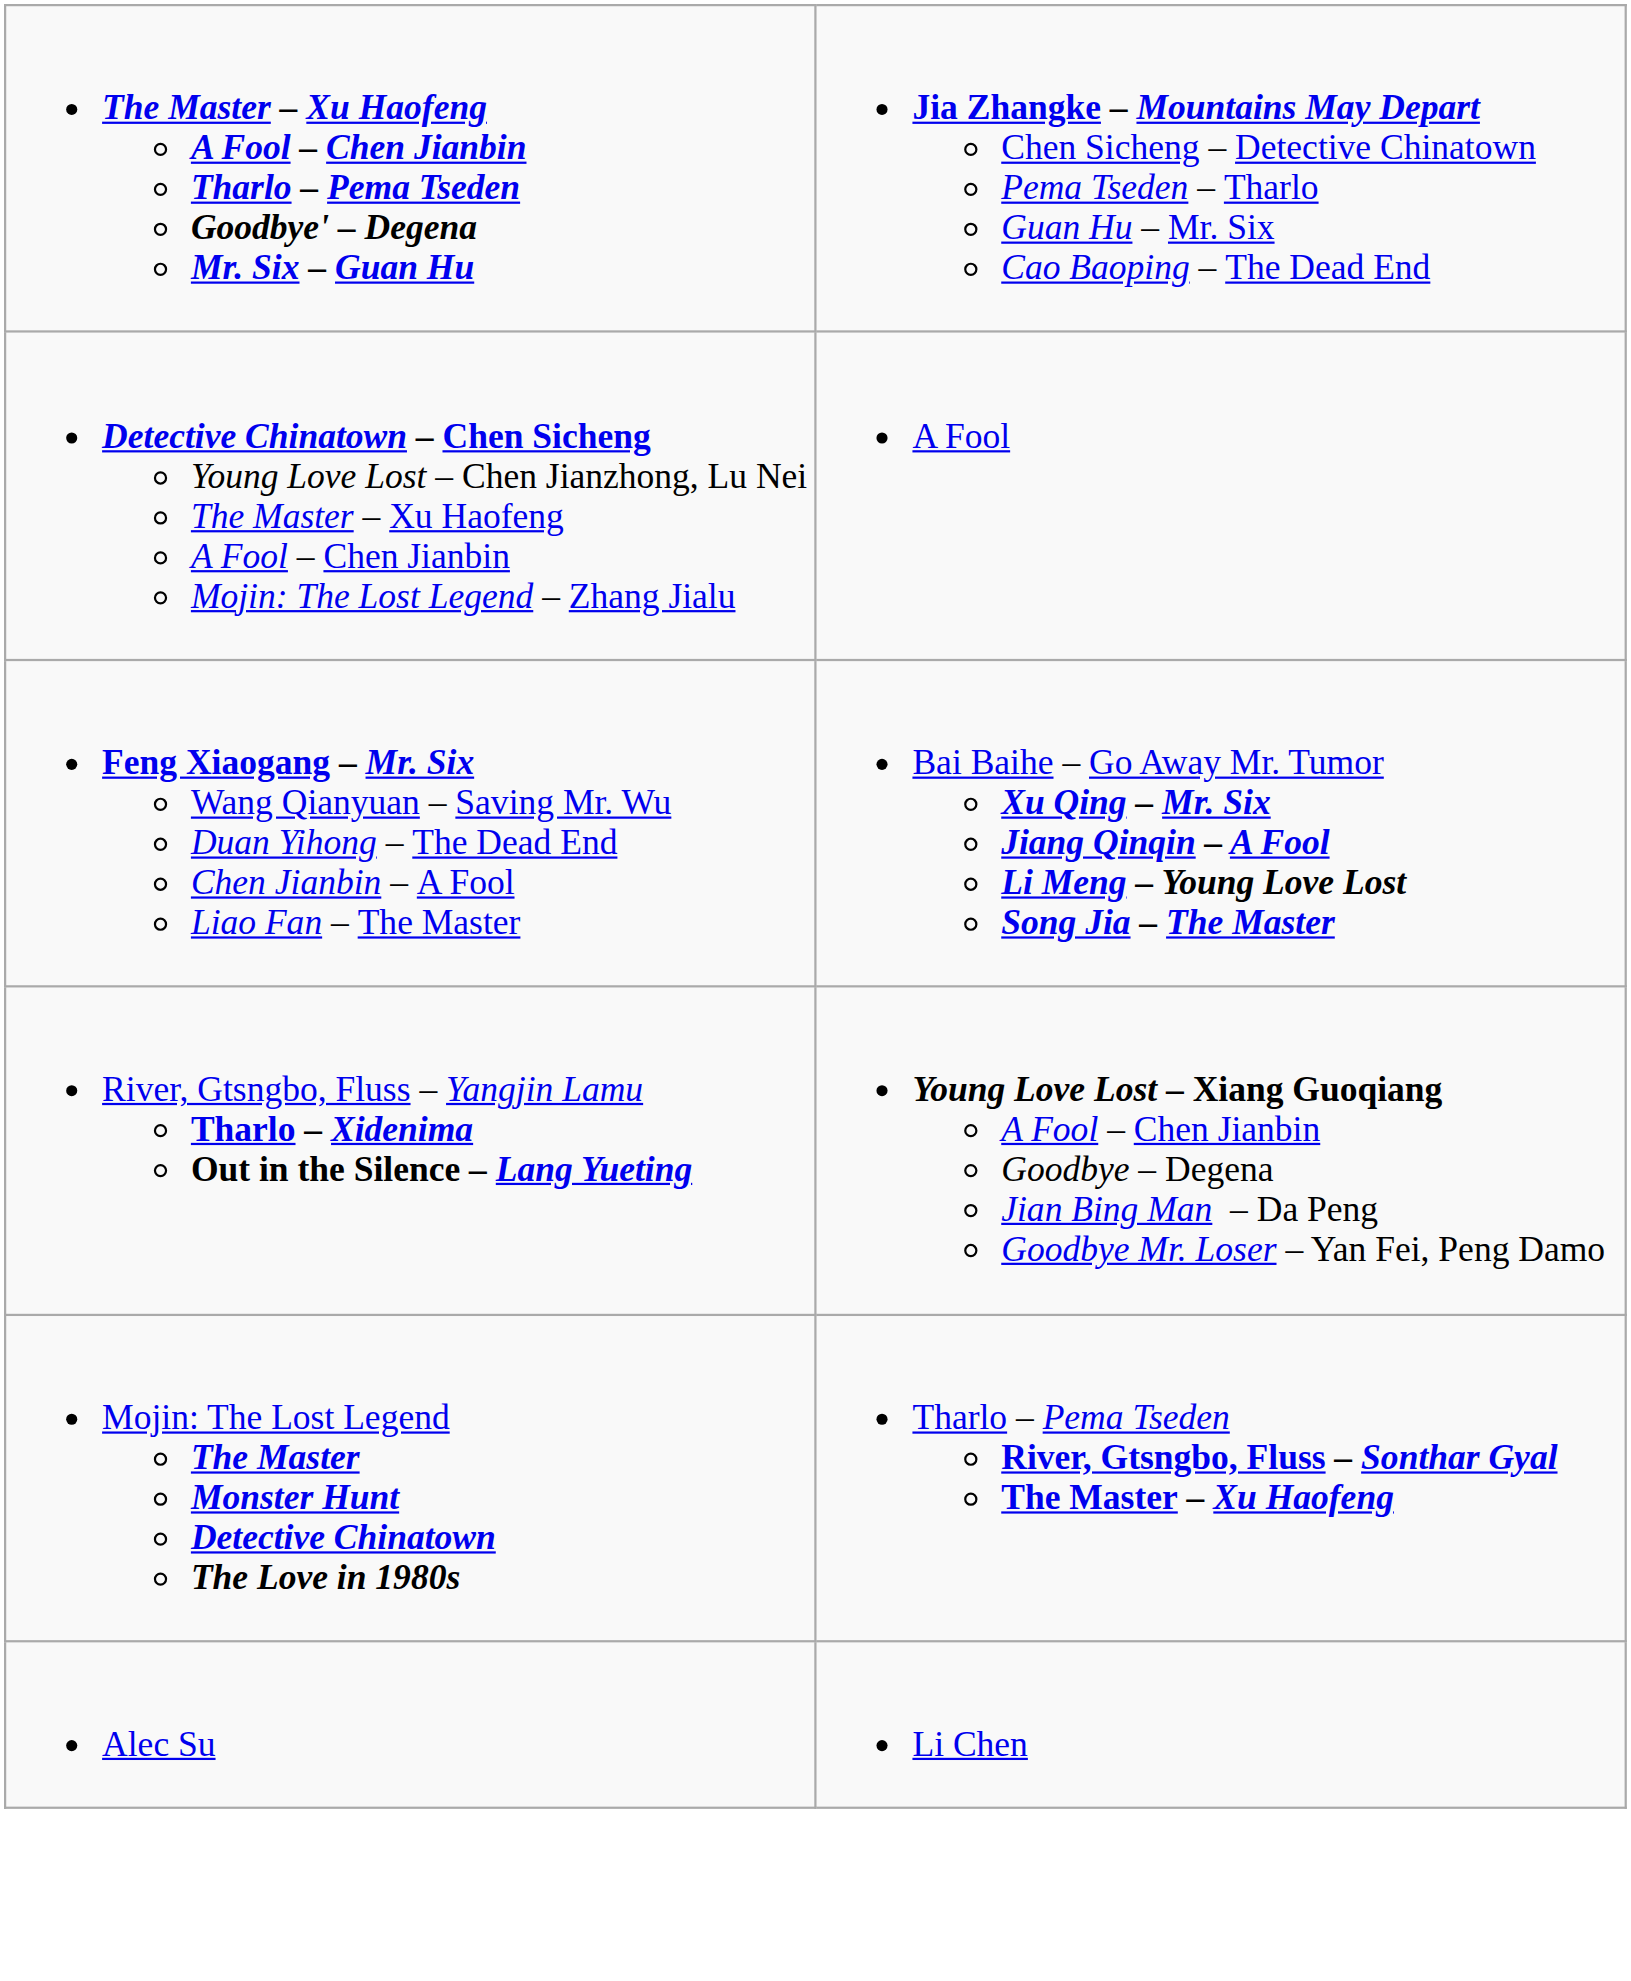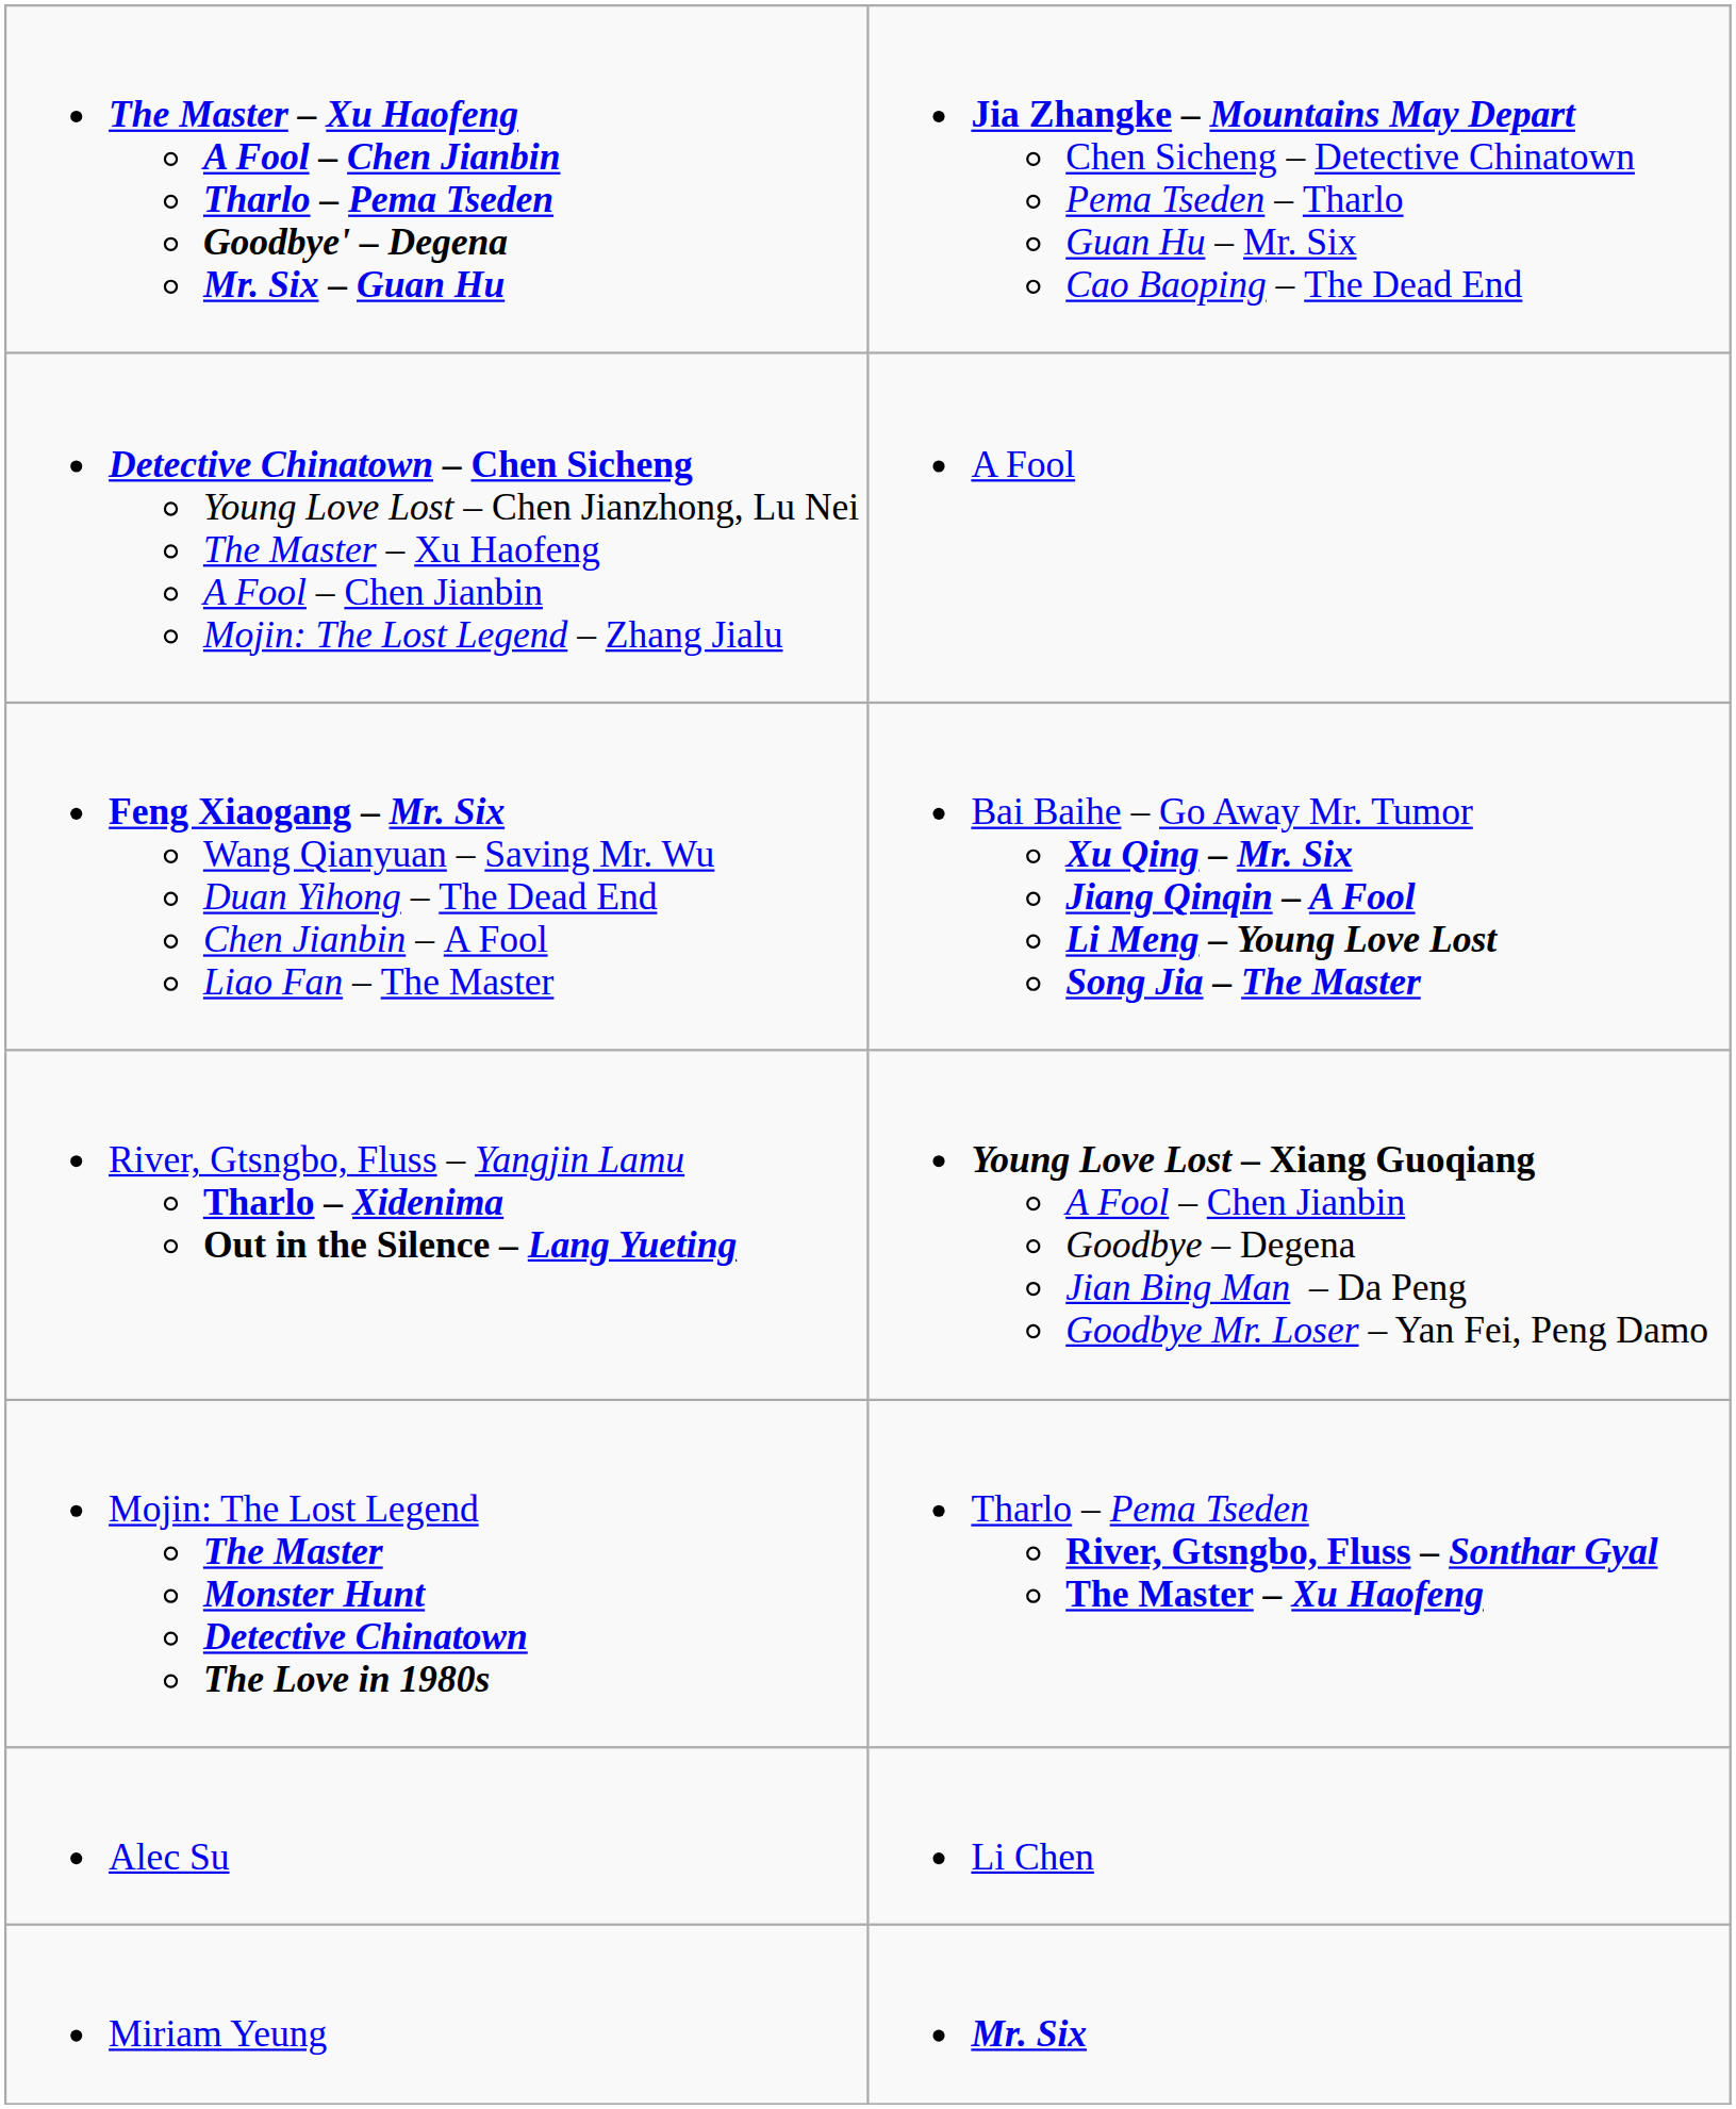 <table class=wikitable>
 <tr>
 <td valign="top" width="50%"><br><ul><li><strong><em><a href='#'>The Master</a><em> – <a href='#'>Xu Haofeng</a><strong><ul><li></em><a href='#'>A Fool</a><em> – <a href='#'>Chen Jianbin</a></li><li></em><a href='#'>Tharlo</a><em> – <a href='#'>Pema Tseden</a></li><li></em>Goodbye</strong>' – Degena</li><li><em><a href='#'>Mr. Six</a></em> – <a href='#'>Guan Hu</a></li></ul></li></ul></td>
 <td valign="top" width="50%"><br><ul><li><strong><a href='#'>Jia Zhangke</a> – <em><a href='#'>Mountains May Depart</a></em></strong><ul><li><a href='#'>Chen Sicheng</a> – </em><a href='#'>Detective Chinatown</a><em></li><li><a href='#'>Pema Tseden</a> – </em><a href='#'>Tharlo</a><em></li><li><a href='#'>Guan Hu</a> – </em><a href='#'>Mr. Six</a><em></li><li><a href='#'>Cao Baoping</a> – </em><a href='#'>The Dead End</a><em></li></ul></li></ul></td>
 </tr>
 <tr>
 <td valign="top" width="50%"><br><ul><li><strong><em><a href='#'>Detective Chinatown</a></em> – <a href='#'>Chen Sicheng</a></strong><ul><li><em>Young Love Lost</em> – Chen Jianzhong, Lu Nei</li><li><em><a href='#'>The Master</a></em> – <a href='#'>Xu Haofeng</a></li><li><em><a href='#'>A Fool</a></em> – <a href='#'>Chen Jianbin</a></li><li><em><a href='#'>Mojin: The Lost Legend</a></em> – <a href='#'>Zhang Jialu</a></li></ul></li></ul></td>
 <td valign="top" width="50%"><br><ul><li></em></strong><a href='#'>A Fool</a><strong><em></li></ul></td>
 </tr>
 <tr>
 <td valign="top" width="50%"><br><ul><li><strong><a href='#'>Feng Xiaogang</a> – <em><a href='#'>Mr. Six</a></em></strong><ul><li><a href='#'>Wang Qianyuan</a> – </em><a href='#'>Saving Mr. Wu</a><em></li><li><a href='#'>Duan Yihong</a> – </em><a href='#'>The Dead End</a><em></li><li><a href='#'>Chen Jianbin</a> – </em><a href='#'>A Fool</a><em></li><li><a href='#'>Liao Fan</a> – </em><a href='#'>The Master</a><em></li></ul></li></ul></td>
 <td valign="top" width="50%"><br><ul><li></strong><a href='#'>Bai Baihe</a> – </em><a href='#'>Go Away Mr. Tumor</a><strong><em><ul><li><a href='#'>Xu Qing</a> – <em><a href='#'>Mr. Six</a></em></li><li><a href='#'>Jiang Qinqin</a> – <em><a href='#'>A Fool</a></em></li><li><a href='#'>Li Meng</a> – <em>Young Love Lost</em></li><li><a href='#'>Song Jia</a> – <em><a href='#'>The Master</a></em></li></ul></li></ul></td>
 </tr>
 <tr>
 <td valign="top" width="50%"><br><ul><li></em></strong><a href='#'>River, Gtsngbo, Fluss</a><em> – <a href='#'>Yangjin Lamu</a><strong><ul><li></em><a href='#'>Tharlo</a><em> – <a href='#'>Xidenima</a></li><li></em>Out in the Silence<em> – <a href='#'>Lang Yueting</a></li></ul></li></ul></td>
 <td valign="top" width="50%"><br><ul><li><strong><em>Young Love Lost</em> – Xiang Guoqiang</strong><ul><li><em><a href='#'>A Fool</a></em> – <a href='#'>Chen Jianbin</a></li><li><em>Goodbye</em> – Degena</li><li><em><a href='#'>Jian Bing Man</a></em>  – Da Peng</li><li><em><a href='#'>Goodbye Mr. Loser</a></em> – Yan Fei, Peng Damo</li></ul></li></ul></td>
 </tr>
 <tr>
 <td valign="top" width="50%"><br><ul><li></em></strong><a href='#'>Mojin: The Lost Legend</a><strong><em><ul><li><em><a href='#'>The Master</a></em></li><li><em><a href='#'>Monster Hunt</a></em></li><li><em><a href='#'>Detective Chinatown</a></em></li><li><em>The Love in 1980s</em></li></ul></li></ul></td>
 <td valign="top" width="50%"><br><ul><li></em></strong><a href='#'>Tharlo</a><em> – <a href='#'>Pema Tseden</a><strong><ul><li></em><a href='#'>River, Gtsngbo, Fluss</a><em> – <a href='#'>Sonthar Gyal</a></li><li></em><a href='#'>The Master</a><em> – <a href='#'>Xu Haofeng</a></li></ul></li></ul></td>
 </tr>
 <tr>
 <td valign="top" width="50%"><br><ul><li></strong><a href='#'>Alec Su</a><strong></li></ul></td>
 <td valign="top" width="50%"><br><ul><li></strong><a href='#'>Li Chen</a><strong></li></ul></td>
 </tr>
+<tr>
+<td valign="top" width="50%"><br><ul><li></strong><a href='#'>Miriam Yeung</a><strong></li></ul></td>
+<td valign="top" width="50%"><br><ul><li><strong><em><a href='#'>Mr. Six</a></em></strong></li></ul></td>
+</tr>
 </table>
